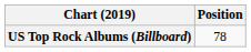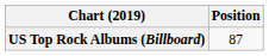 <table class="wikitable plainrowheaders" style="text-align:center">
 <tr>
 <th scope="col">Chart (2019)</th>
 <th scope="col">Position</th>
 </tr>
 <tr>
 <th scope="row">US Top Rock Albums (<em>Billboard</em>)</th>
-<td>78</td>
+<td>87</td>
 </tr>
 </table>
